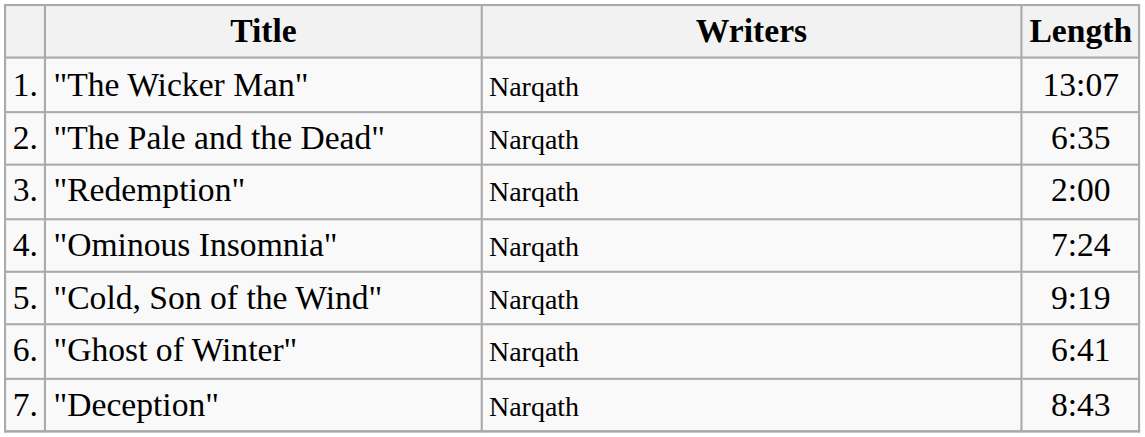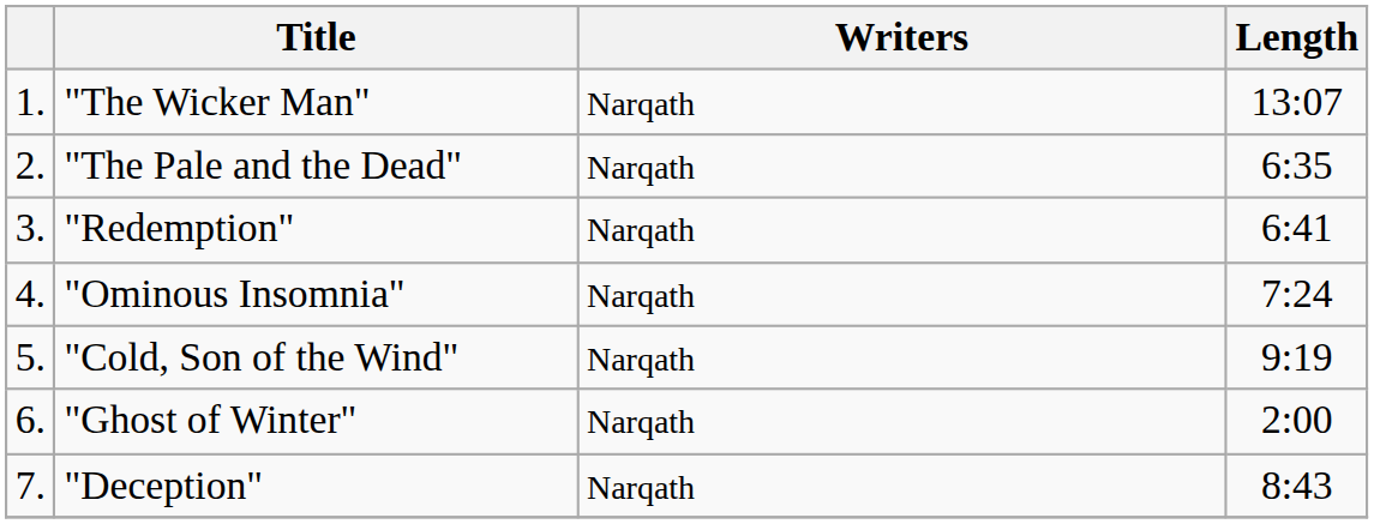 <table class="wikitable">
 <tr>
 <th></th>
 <th width="200">Title</th>
 <th width="250">Writers</th>
 <th>Length</th>
 </tr>
 <tr>
 <td>1.</td>
 <td>"The Wicker Man"</td>
 <td><small>Narqath</small></td>
 <td align="center">13:07</td>
 </tr>
 <tr>
 <td>2.</td>
 <td>"The Pale and the Dead"</td>
 <td><small>Narqath</small></td>
 <td align="center">6:35</td>
 </tr>
 <tr>
 <td>3.</td>
 <td>"Redemption"</td>
 <td><small>Narqath</small></td>
-<td align="center">2:00</td>
+<td align="center">6:41</td>
 </tr>
 <tr>
 <td>4.</td>
 <td>"Ominous Insomnia"</td>
 <td><small>Narqath</small></td>
 <td align="center">7:24</td>
 </tr>
 <tr>
 <td>5.</td>
 <td>"Cold, Son of the Wind"</td>
 <td><small>Narqath</small></td>
 <td align="center">9:19</td>
 </tr>
 <tr>
 <td>6.</td>
 <td>"Ghost of Winter"</td>
 <td><small>Narqath</small></td>
-<td align="center">6:41</td>
+<td align="center">2:00</td>
 </tr>
 <tr>
 <td>7.</td>
 <td>"Deception"</td>
 <td><small>Narqath</small></td>
 <td align="center">8:43</td>
 </tr>
 <tr>
 </tr>
 </table>
